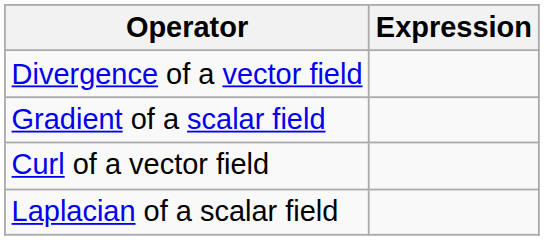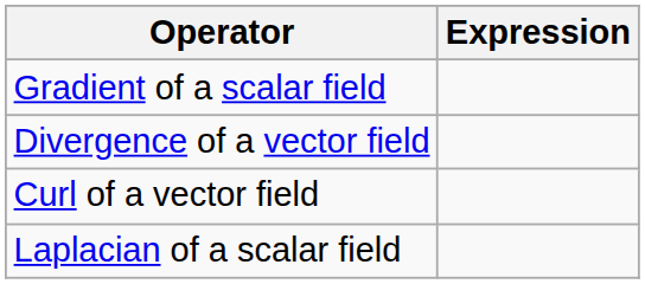 <table class="wikitable">
 <tr>
 <th>Operator</th>
 <th>Expression</th>
 </tr>
 <tr>
-<td><a href='#'>Divergence</a> of a <a href='#'>vector field</a></td>
+<td><a href='#'>Gradient</a> of a <a href='#'>scalar field</a></td>
 <td></td>
 </tr>
 <tr>
-<td><a href='#'>Gradient</a> of a <a href='#'>scalar field</a></td>
+<td><a href='#'>Divergence</a> of a <a href='#'>vector field</a></td>
 <td></td>
 </tr>
 <tr>
 <td><a href='#'>Curl</a> of a vector field</td>
 <td></td>
 </tr>
 <tr>
 <td><a href='#'>Laplacian</a> of a scalar field</td>
 <td></td>
 </tr>
 </table>
